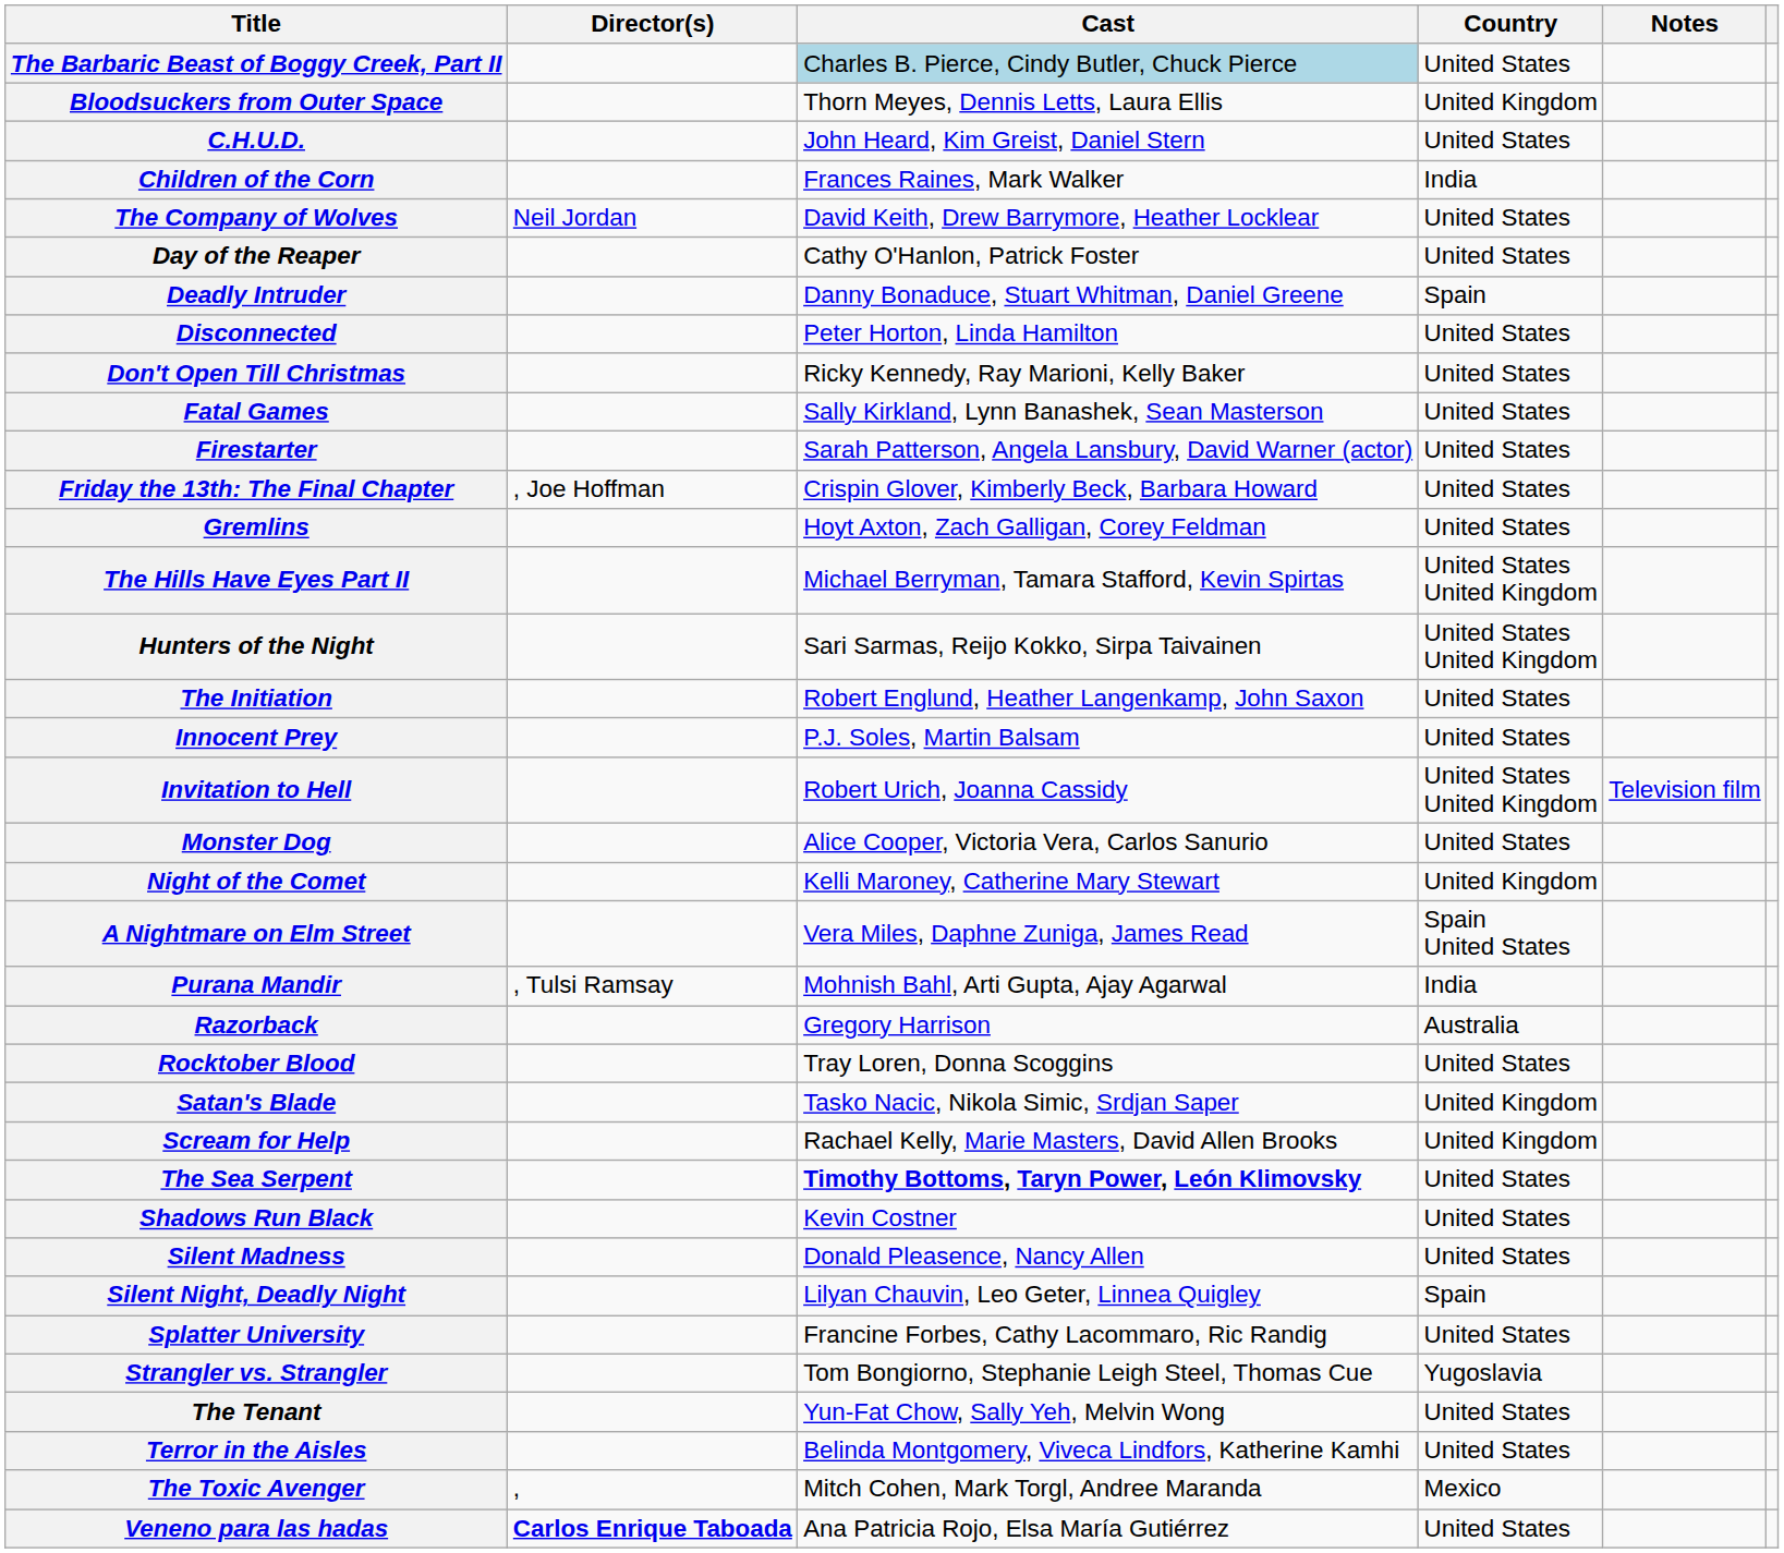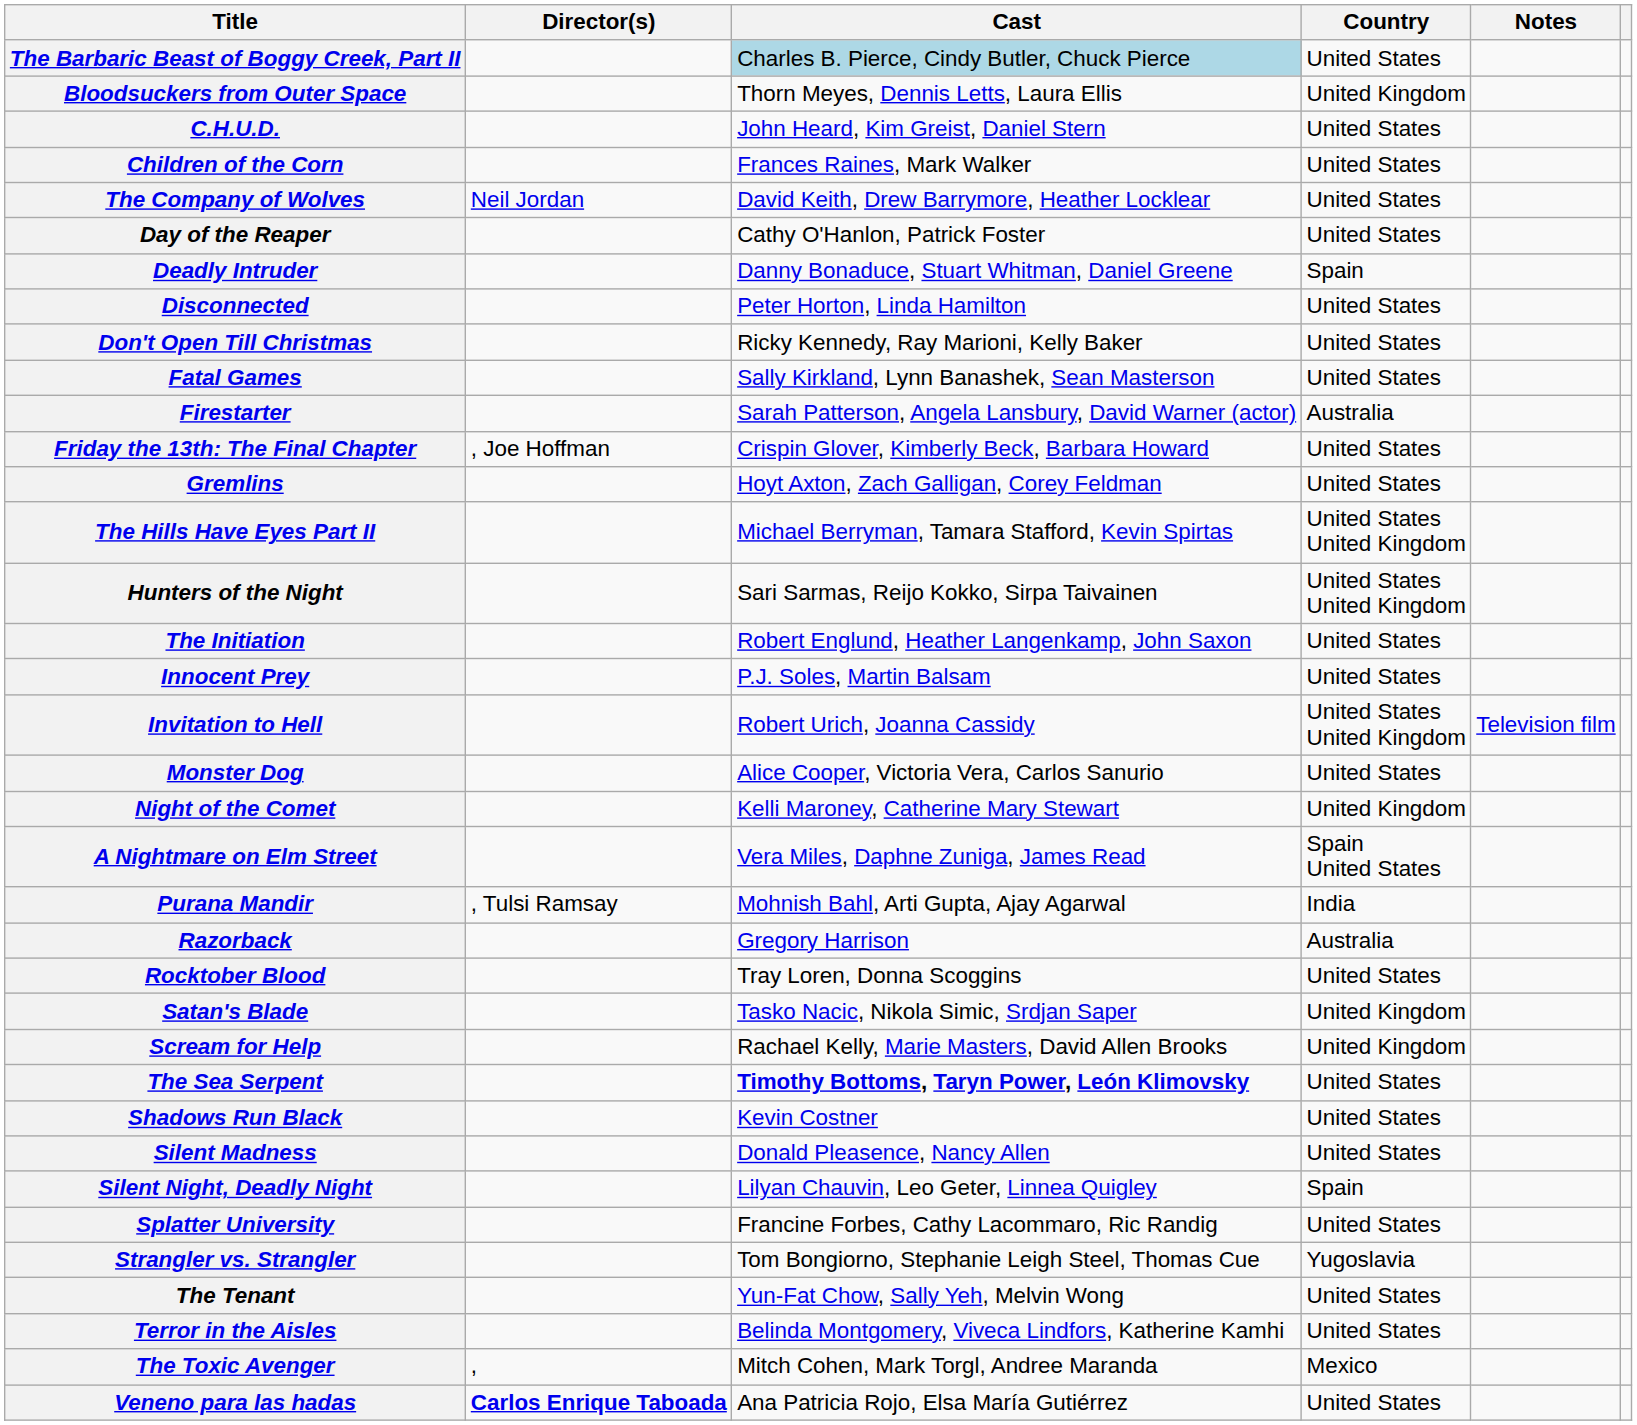 <table class="wikitable sortable">
 <tr>
 <th scope="col">Title</th>
 <th scope="col">Director(s)</th>
 <th scope="col" class="unsortable">Cast</th>
 <th scope="col">Country</th>
 <th scope="col" class="unsortable">Notes</th>
 <th scope="col" class="unsortable"></th>
 </tr>
 <tr>
 <th><em><a href='#'>The Barbaric Beast of Boggy Creek, Part II</a></em></th>
 <td></td>
 <td style="background: lightblue;">Charles B. Pierce, Cindy Butler, Chuck Pierce</td>
 <td>United States</td>
 <td></td>
 <td style="text-align:center;"></td>
 </tr>
 <tr>
 <th><em><a href='#'>Bloodsuckers from Outer Space</a></em></th>
 <td></td>
 <td>Thorn Meyes, <a href='#'>Dennis Letts</a>, Laura Ellis</td>
 <td>United Kingdom</td>
 <td></td>
 <td style="text-align:center;"></td>
 </tr>
 <tr>
 <th><em><a href='#'>C.H.U.D.</a></em></th>
 <td></td>
 <td><a href='#'>John Heard</a>, <a href='#'>Kim Greist</a>, <a href='#'>Daniel Stern</a></td>
 <td>United States</td>
 <td></td>
 <td style="text-align:center;"></td>
 </tr>
 <tr>
 <th><em><a href='#'>Children of the Corn</a></em></th>
 <td></td>
 <td><a href='#'>Frances Raines</a>, Mark Walker</td>
-<td>India</td>
+<td>United States</td>
 <td></td>
 <td style="text-align:center;"></td>
 </tr>
 <tr>
 <th><em><a href='#'>The Company of Wolves</a></em></th>
 <td><a href='#'>Neil Jordan</a></td>
 <td><a href='#'>David Keith</a>, <a href='#'>Drew Barrymore</a>, <a href='#'>Heather Locklear</a></td>
 <td>United States</td>
 <td></td>
 </tr>
 <tr>
 <th><em>Day of the Reaper</em></th>
 <td></td>
 <td>Cathy O'Hanlon, Patrick Foster</td>
 <td>United States</td>
 <td></td>
 <td style="text-align:center;"></td>
 </tr>
 <tr>
 <th><em><a href='#'>Deadly Intruder</a></em></th>
 <td></td>
 <td><a href='#'>Danny Bonaduce</a>, <a href='#'>Stuart Whitman</a>, <a href='#'>Daniel Greene</a></td>
 <td>Spain</td>
 <td></td>
 <td style="text-align:center;"></td>
 </tr>
 <tr>
 <th><em><a href='#'>Disconnected</a></em></th>
 <td></td>
 <td><a href='#'>Peter Horton</a>, <a href='#'>Linda Hamilton</a></td>
 <td>United States</td>
 <td></td>
 <td style="text-align:center;"></td>
 </tr>
 <tr>
 <th><em><a href='#'>Don't Open Till Christmas</a></em></th>
 <td></td>
 <td>Ricky Kennedy, Ray Marioni, Kelly Baker</td>
 <td>United States</td>
 <td></td>
 <td style="text-align:center;"></td>
 </tr>
 <tr>
 <th><em><a href='#'>Fatal Games</a></em></th>
 <td></td>
 <td><a href='#'>Sally Kirkland</a>, Lynn Banashek, <a href='#'>Sean Masterson</a></td>
 <td>United States</td>
 <td></td>
 <td style="text-align:center;"></td>
 </tr>
 <tr>
 <th><em><a href='#'>Firestarter</a></em></th>
 <td></td>
 <td><a href='#'>Sarah Patterson</a>, <a href='#'>Angela Lansbury</a>, <a href='#'>David Warner (actor)</a></td>
-<td>United States</td>
+<td>Australia</td>
 <td></td>
 <td style="text-align:center;"></td>
 </tr>
 <tr>
 <th><em><a href='#'>Friday the 13th: The Final Chapter</a></em></th>
 <td>, Joe Hoffman</td>
 <td><a href='#'>Crispin Glover</a>, <a href='#'>Kimberly Beck</a>, <a href='#'>Barbara Howard</a></td>
 <td>United States</td>
 <td></td>
 <td style="text-align:center;"></td>
 </tr>
 <tr>
 <th><em><a href='#'>Gremlins</a></em></th>
 <td></td>
 <td><a href='#'>Hoyt Axton</a>, <a href='#'>Zach Galligan</a>, <a href='#'>Corey Feldman</a></td>
 <td>United States</td>
 <td></td>
 <td style="text-align:center;"></td>
 </tr>
 <tr>
 <th><em><a href='#'>The Hills Have Eyes Part II</a></em></th>
 <td></td>
 <td><a href='#'>Michael Berryman</a>, Tamara Stafford, <a href='#'>Kevin Spirtas</a></td>
 <td>United States<br>United Kingdom</td>
 <td></td>
 <td style="text-align:center;"></td>
 </tr>
 <tr>
 <th><em>Hunters of the Night</em></th>
 <td></td>
 <td>Sari Sarmas, Reijo Kokko, Sirpa Taivainen</td>
 <td>United States<br>United Kingdom</td>
 <td></td>
 <td style="text-align:center;"></td>
 </tr>
 <tr>
 <th><em><a href='#'>The Initiation</a></em></th>
 <td></td>
 <td><a href='#'>Robert Englund</a>, <a href='#'>Heather Langenkamp</a>, <a href='#'>John Saxon</a></td>
 <td>United States</td>
 <td></td>
 <td style="text-align:center;"></td>
 </tr>
 <tr>
 <th><em><a href='#'>Innocent Prey</a></em></th>
 <td></td>
 <td><a href='#'>P.J. Soles</a>, <a href='#'>Martin Balsam</a></td>
 <td>United States</td>
 <td></td>
 <td style="text-align:center;"></td>
 </tr>
 <tr>
 <th><em><a href='#'>Invitation to Hell</a></em></th>
 <td></td>
 <td><a href='#'>Robert Urich</a>, <a href='#'>Joanna Cassidy</a></td>
 <td>United States<br>United Kingdom</td>
 <td><a href='#'>Television film</a></td>
 <td style="text-align:center;"></td>
 </tr>
 <tr>
 <th><em><a href='#'>Monster Dog</a></em></th>
 <td></td>
 <td><a href='#'>Alice Cooper</a>, Victoria Vera, Carlos Sanurio</td>
 <td>United States</td>
 <td></td>
 <td style="text-align:center;"></td>
 </tr>
 <tr>
 <th><em><a href='#'>Night of the Comet</a></em></th>
 <td></td>
 <td><a href='#'>Kelli Maroney</a>, <a href='#'>Catherine Mary Stewart</a></td>
 <td>United Kingdom</td>
 <td></td>
 <td style="text-align:center;"></td>
 </tr>
 <tr>
 <th><em><a href='#'>A Nightmare on Elm Street</a></em></th>
 <td></td>
 <td><a href='#'>Vera Miles</a>, <a href='#'>Daphne Zuniga</a>, <a href='#'>James Read</a></td>
 <td>Spain<br>United States</td>
 <td></td>
 <td style="text-align:center;"></td>
 </tr>
 <tr>
 <th><em><a href='#'>Purana Mandir</a></em></th>
 <td>, Tulsi Ramsay</td>
 <td><a href='#'>Mohnish Bahl</a>, Arti Gupta, Ajay Agarwal</td>
 <td>India</td>
 <td></td>
 <td style="text-align:center;"></td>
 </tr>
 <tr>
 <th><em><a href='#'>Razorback</a></em></th>
 <td></td>
 <td><a href='#'>Gregory Harrison</a></td>
 <td>Australia</td>
 <td></td>
 <td style="text-align:center;"></td>
 </tr>
 <tr>
 <th><em><a href='#'>Rocktober Blood</a></em></th>
 <td></td>
 <td>Tray Loren, Donna Scoggins</td>
 <td>United States</td>
 <td></td>
 <td style="text-align:center;"></td>
 </tr>
 <tr>
 <th><em><a href='#'>Satan's Blade</a></em></th>
 <td></td>
 <td><a href='#'>Tasko Nacic</a>, Nikola Simic, <a href='#'>Srdjan Saper</a></td>
 <td>United Kingdom</td>
 <td></td>
 <td style="text-align:center;"></td>
 </tr>
 <tr>
 <th><em><a href='#'>Scream for Help</a></em></th>
 <td></td>
 <td>Rachael Kelly, <a href='#'>Marie Masters</a>, David Allen Brooks</td>
 <td>United Kingdom</td>
 <td></td>
 <td style="text-align:center;"></td>
 </tr>
 <tr>
 <th><em><a href='#'>The Sea Serpent</a></em></th>
 <td></td>
 <td><strong><a href='#'>Timothy Bottoms</a>, <a href='#'>Taryn Power</a>, <a href='#'>León Klimovsky</a></strong></td>
 <td>United States</td>
 <td></td>
 <td style="text-align:center;"></td>
 </tr>
 <tr>
 <th><em><a href='#'>Shadows Run Black</a></em></th>
 <td></td>
 <td><a href='#'>Kevin Costner</a></td>
 <td>United States</td>
 <td></td>
 <td style="text-align:center;"></td>
 </tr>
 <tr>
 <th><em><a href='#'>Silent Madness</a></em></th>
 <td></td>
 <td><a href='#'>Donald Pleasence</a>, <a href='#'>Nancy Allen</a></td>
 <td>United States</td>
 <td></td>
 <td style="text-align:center;"></td>
 </tr>
 <tr>
 <th><em><a href='#'>Silent Night, Deadly Night</a></em></th>
 <td></td>
 <td><a href='#'>Lilyan Chauvin</a>, Leo Geter, <a href='#'>Linnea Quigley</a></td>
 <td>Spain</td>
 <td></td>
 <td style="text-align:center;"></td>
 </tr>
 <tr>
 <th><em><a href='#'>Splatter University</a></em></th>
 <td></td>
 <td>Francine Forbes, Cathy Lacommaro, Ric Randig</td>
 <td>United States</td>
 <td></td>
 <td style="text-align:center;"></td>
 </tr>
 <tr>
 <th><em><a href='#'>Strangler vs. Strangler</a></em></th>
 <td></td>
 <td>Tom Bongiorno, Stephanie Leigh Steel, Thomas Cue</td>
 <td>Yugoslavia</td>
 <td></td>
 <td style="text-align:center;"></td>
 </tr>
 <tr>
 <th><em>The Tenant</em></th>
 <td></td>
 <td><a href='#'>Yun-Fat Chow</a>, <a href='#'>Sally Yeh</a>, Melvin Wong</td>
 <td>United States</td>
 <td></td>
 <td style="text-align:center;"></td>
 </tr>
 <tr>
 <th><em><a href='#'>Terror in the Aisles</a></em></th>
 <td></td>
 <td><a href='#'>Belinda Montgomery</a>, <a href='#'>Viveca Lindfors</a>, Katherine Kamhi</td>
 <td>United States</td>
 <td></td>
 <td style="text-align:center;"></td>
 </tr>
 <tr>
 <th><em><a href='#'>The Toxic Avenger</a></em></th>
 <td>, </td>
 <td>Mitch Cohen, Mark Torgl, Andree Maranda</td>
 <td>Mexico</td>
 <td></td>
 <td style="text-align:center;"></td>
 </tr>
 <tr>
 <th><em><a href='#'>Veneno para las hadas</a></em></th>
 <td><strong><a href='#'>Carlos Enrique Taboada</a></strong></td>
 <td>Ana Patricia Rojo, Elsa María Gutiérrez</td>
 <td>United States</td>
 <td></td>
 <td></td>
 </tr>
 </table>
